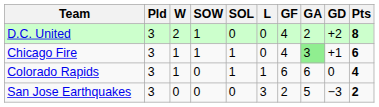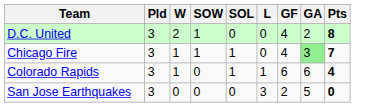 <table class="wikitable">
 <tr>
 <th width="175">Team</th>
 <th width="20">Pld</th>
 <th width="20">W</th>
 <th width="20">SOW</th>
 <th width="20">SOL</th>
 <th width="20">L</th>
 <th width="20">GF</th>
 <th width="20">GA</th>
-<th width="20">GD</th>
 <th width="20">Pts</th>
 </tr>
 <tr bgcolor=#ccffcc>
 <td align=left><a href='#'>D.C. United</a></td>
 <td>3</td>
 <td>2</td>
 <td>1</td>
 <td>0</td>
 <td>0</td>
 <td>4</td>
 <td>2</td>
-<td>+2</td>
 <td><strong>8</strong></td>
 </tr>
 <tr>
 <td align=left><a href='#'>Chicago Fire</a></td>
 <td>3</td>
 <td>1</td>
 <td>1</td>
 <td>1</td>
 <td>0</td>
 <td>4</td>
 <td style="background: lightgreen;">3</td>
-<td>+1</td>
-<td><strong>6</strong></td>
+<td><strong>7</strong></td>
 </tr>
 <tr>
 <td align=left><a href='#'>Colorado Rapids</a></td>
 <td>3</td>
 <td>1</td>
 <td>0</td>
 <td>1</td>
 <td>1</td>
 <td>6</td>
 <td>6</td>
-<td>0</td>
 <td><strong>4</strong></td>
 </tr>
 <tr>
 <td align=left><a href='#'>San Jose Earthquakes</a></td>
 <td>3</td>
 <td>0</td>
 <td>0</td>
 <td>0</td>
 <td>3</td>
 <td>2</td>
 <td>5</td>
-<td>−3</td>
-<td><strong>2</strong></td>
+<td><strong>0</strong></td>
 </tr>
 </table>
